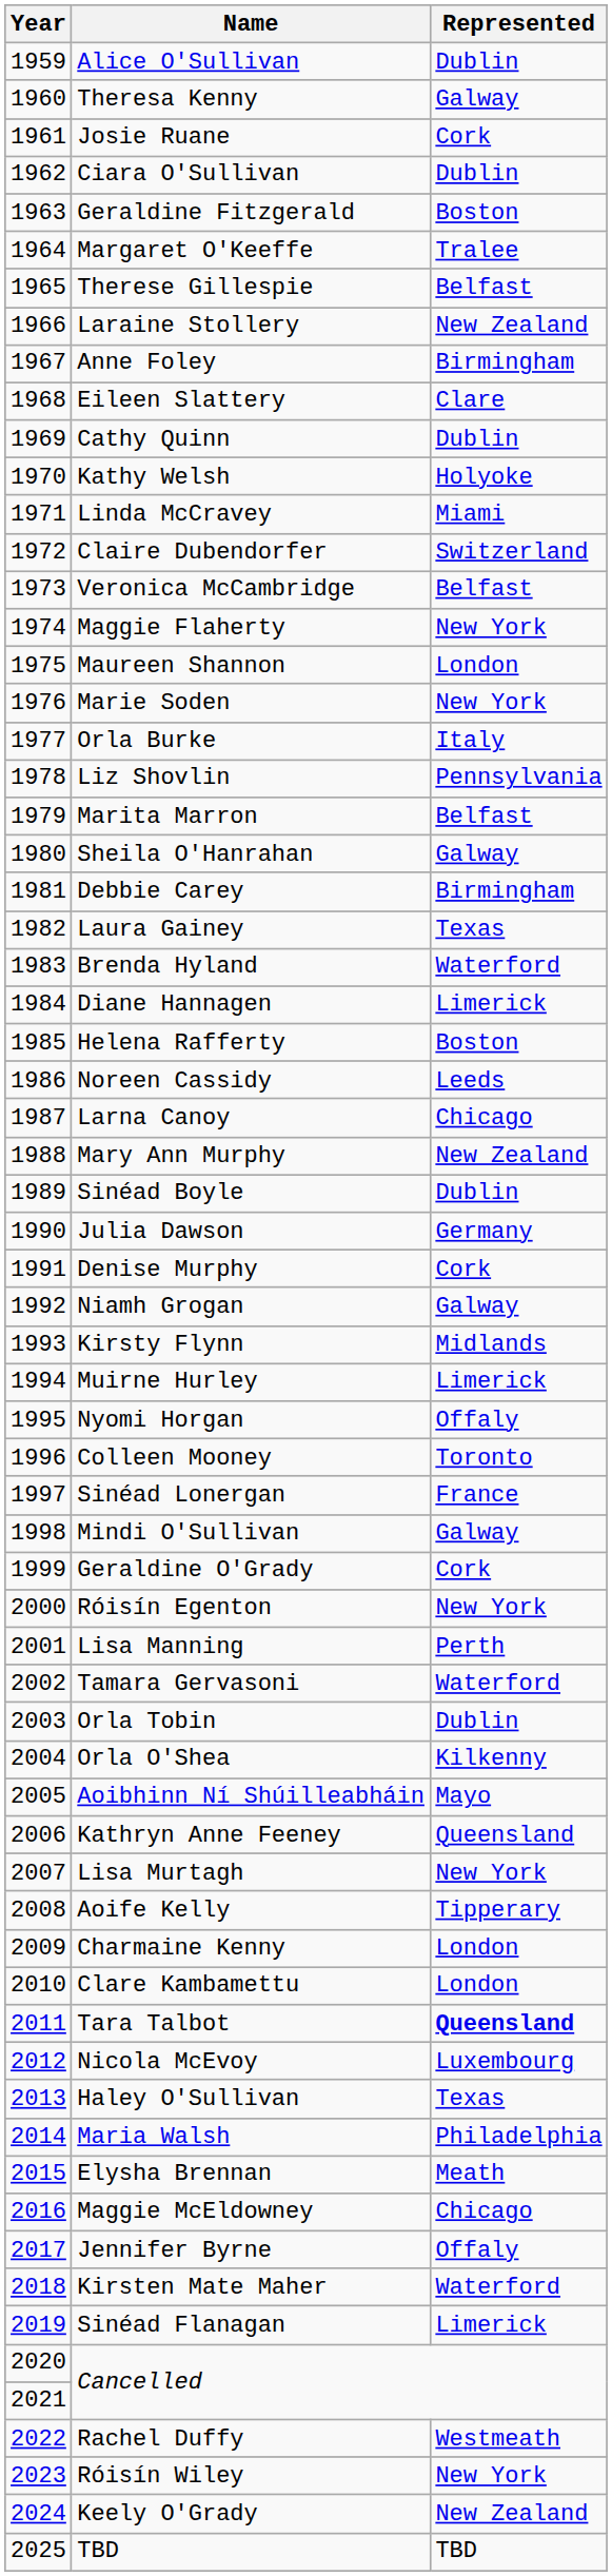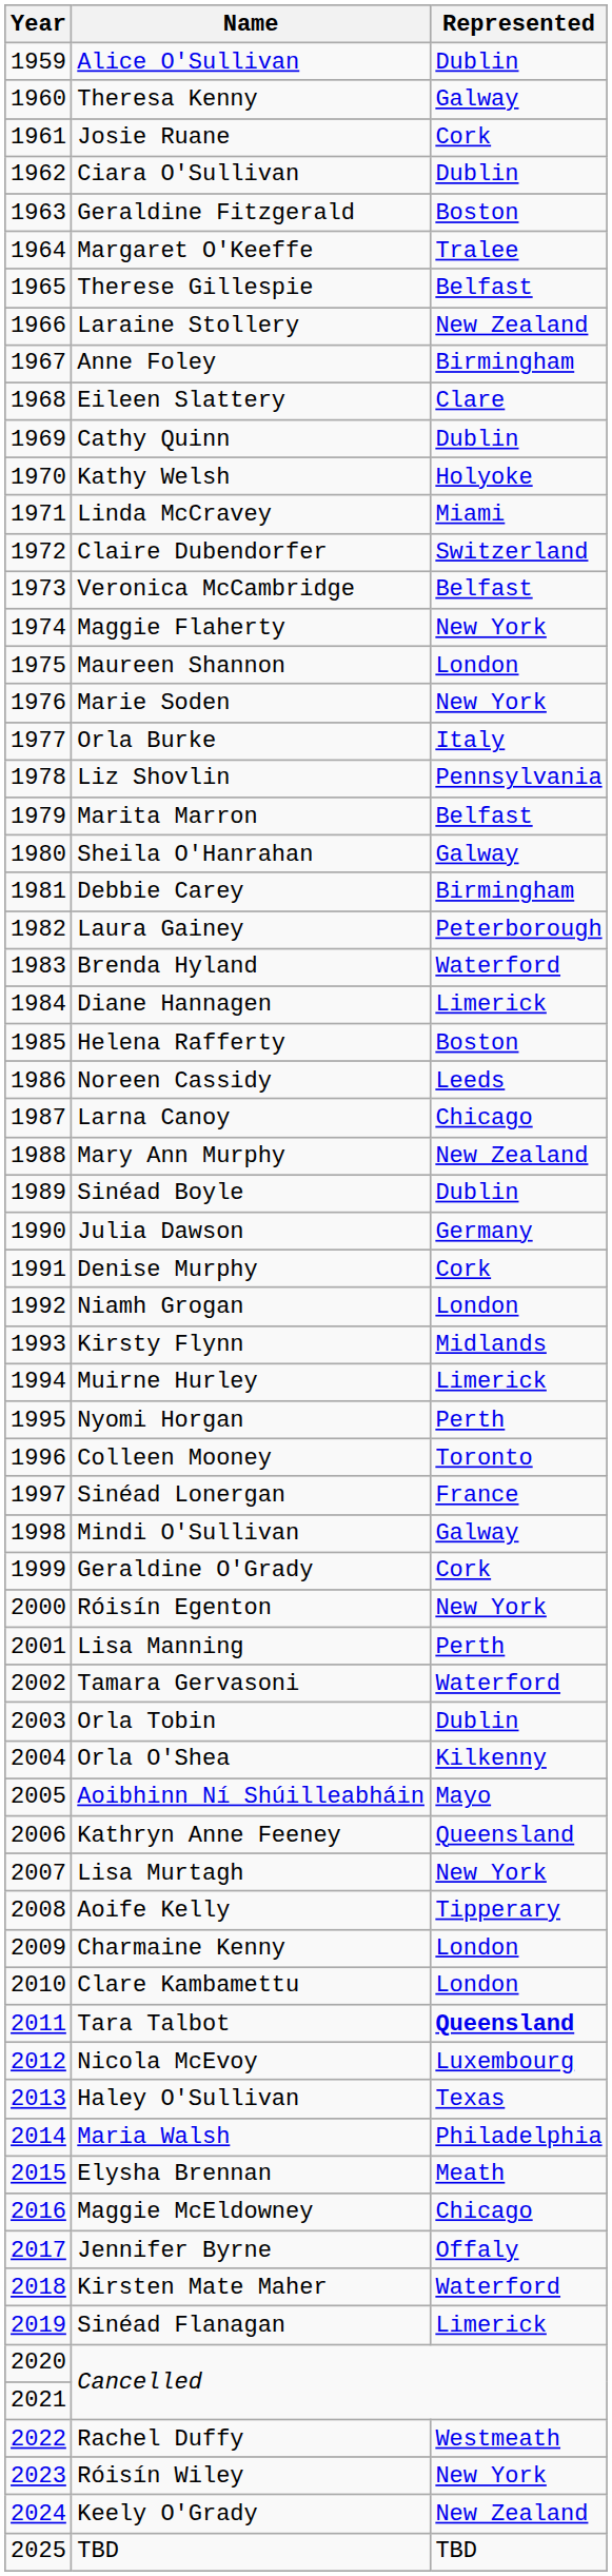 <table class="wikitable">
 <tr>
 <th>Year</th>
 <th>Name</th>
 <th>Represented</th>
 </tr>
 <tr>
 <td>1959</td>
 <td><a href='#'>Alice O'Sullivan</a></td>
 <td><a href='#'>Dublin</a></td>
 </tr>
 <tr>
 <td>1960</td>
 <td>Theresa Kenny</td>
 <td><a href='#'>Galway</a></td>
 </tr>
 <tr>
 <td>1961</td>
 <td>Josie Ruane</td>
 <td><a href='#'>Cork</a></td>
 </tr>
 <tr>
 <td>1962</td>
 <td>Ciara O'Sullivan</td>
 <td><a href='#'>Dublin</a></td>
 </tr>
 <tr>
 <td>1963</td>
 <td>Geraldine Fitzgerald</td>
 <td><a href='#'>Boston</a></td>
 </tr>
 <tr>
 <td>1964</td>
 <td>Margaret O'Keeffe</td>
 <td><a href='#'>Tralee</a></td>
 </tr>
 <tr>
 <td>1965</td>
 <td>Therese Gillespie</td>
 <td><a href='#'>Belfast</a></td>
 </tr>
 <tr>
 <td>1966</td>
 <td>Laraine Stollery</td>
 <td><a href='#'>New Zealand</a></td>
 </tr>
 <tr>
 <td>1967</td>
 <td>Anne Foley</td>
 <td><a href='#'>Birmingham</a></td>
 </tr>
 <tr>
 <td>1968</td>
 <td>Eileen Slattery</td>
 <td><a href='#'>Clare</a></td>
 </tr>
 <tr>
 <td>1969</td>
 <td>Cathy Quinn</td>
 <td><a href='#'>Dublin</a></td>
 </tr>
 <tr>
 <td>1970</td>
 <td>Kathy Welsh</td>
 <td><a href='#'>Holyoke</a></td>
 </tr>
 <tr>
 <td>1971</td>
 <td>Linda McCravey</td>
 <td><a href='#'>Miami</a></td>
 </tr>
 <tr>
 <td>1972</td>
 <td>Claire Dubendorfer</td>
 <td><a href='#'>Switzerland</a></td>
 </tr>
 <tr>
 <td>1973</td>
 <td>Veronica McCambridge</td>
 <td><a href='#'>Belfast</a></td>
 </tr>
 <tr>
 <td>1974</td>
 <td>Maggie Flaherty</td>
 <td><a href='#'>New York</a></td>
 </tr>
 <tr>
 <td>1975</td>
 <td>Maureen Shannon</td>
 <td><a href='#'>London</a></td>
 </tr>
 <tr>
 <td>1976</td>
 <td>Marie Soden</td>
 <td><a href='#'>New York</a></td>
 </tr>
 <tr>
 <td>1977</td>
 <td>Orla Burke</td>
 <td><a href='#'>Italy</a></td>
 </tr>
 <tr>
 <td>1978</td>
 <td>Liz Shovlin</td>
 <td><a href='#'>Pennsylvania</a></td>
 </tr>
 <tr>
 <td>1979</td>
 <td>Marita Marron</td>
 <td><a href='#'>Belfast</a></td>
 </tr>
 <tr>
 <td>1980</td>
 <td>Sheila O'Hanrahan</td>
 <td><a href='#'>Galway</a></td>
 </tr>
 <tr>
 <td>1981</td>
 <td>Debbie Carey</td>
 <td><a href='#'>Birmingham</a></td>
 </tr>
 <tr>
 <td>1982</td>
 <td>Laura Gainey</td>
-<td><a href='#'>Texas</a></td>
+<td><a href='#'>Peterborough</a></td>
 </tr>
 <tr>
 <td>1983</td>
 <td>Brenda Hyland</td>
 <td><a href='#'>Waterford</a></td>
 </tr>
 <tr>
 <td>1984</td>
 <td>Diane Hannagen</td>
 <td><a href='#'>Limerick</a></td>
 </tr>
 <tr>
 <td>1985</td>
 <td>Helena Rafferty</td>
 <td><a href='#'>Boston</a></td>
 </tr>
 <tr>
 <td>1986</td>
 <td>Noreen Cassidy</td>
 <td><a href='#'>Leeds</a></td>
 </tr>
 <tr>
 <td>1987</td>
 <td>Larna Canoy</td>
 <td><a href='#'>Chicago</a></td>
 </tr>
 <tr>
 <td>1988</td>
 <td>Mary Ann Murphy</td>
 <td><a href='#'>New Zealand</a></td>
 </tr>
 <tr>
 <td>1989</td>
 <td>Sinéad Boyle</td>
 <td><a href='#'>Dublin</a></td>
 </tr>
 <tr>
 <td>1990</td>
 <td>Julia Dawson</td>
 <td><a href='#'>Germany</a></td>
 </tr>
 <tr>
 <td>1991</td>
 <td>Denise Murphy</td>
 <td><a href='#'>Cork</a></td>
 </tr>
 <tr>
 <td>1992</td>
 <td>Niamh Grogan</td>
-<td><a href='#'>Galway</a></td>
+<td><a href='#'>London</a></td>
 </tr>
 <tr>
 <td>1993</td>
 <td>Kirsty Flynn</td>
 <td><a href='#'>Midlands</a></td>
 </tr>
 <tr>
 <td>1994</td>
 <td>Muirne Hurley</td>
 <td><a href='#'>Limerick</a></td>
 </tr>
 <tr>
 <td>1995</td>
 <td>Nyomi Horgan</td>
-<td><a href='#'>Offaly</a></td>
+<td><a href='#'>Perth</a></td>
 </tr>
 <tr>
 <td>1996</td>
 <td>Colleen Mooney</td>
 <td><a href='#'>Toronto</a></td>
 </tr>
 <tr>
 <td>1997</td>
 <td>Sinéad Lonergan</td>
 <td><a href='#'>France</a></td>
 </tr>
 <tr>
 <td>1998</td>
 <td>Mindi O'Sullivan</td>
 <td><a href='#'>Galway</a></td>
 </tr>
 <tr>
 <td>1999</td>
 <td>Geraldine O'Grady</td>
 <td><a href='#'>Cork</a></td>
 </tr>
 <tr>
 <td>2000</td>
 <td>Róisín Egenton</td>
 <td><a href='#'>New York</a></td>
 </tr>
 <tr>
 <td>2001</td>
 <td>Lisa Manning</td>
 <td><a href='#'>Perth</a></td>
 </tr>
 <tr>
 <td>2002</td>
 <td>Tamara Gervasoni</td>
 <td><a href='#'>Waterford</a></td>
 </tr>
 <tr>
 <td>2003</td>
 <td>Orla Tobin</td>
 <td><a href='#'>Dublin</a></td>
 </tr>
 <tr>
 <td>2004</td>
 <td>Orla O'Shea</td>
 <td><a href='#'>Kilkenny</a></td>
 </tr>
 <tr>
 <td>2005</td>
 <td><a href='#'>Aoibhinn Ní Shúilleabháin</a></td>
 <td><a href='#'>Mayo</a></td>
 </tr>
 <tr>
 <td>2006</td>
 <td>Kathryn Anne Feeney</td>
 <td><a href='#'>Queensland</a></td>
 </tr>
 <tr>
 <td>2007</td>
 <td>Lisa Murtagh</td>
 <td><a href='#'>New York</a></td>
 </tr>
 <tr>
 <td>2008</td>
 <td>Aoife Kelly</td>
 <td><a href='#'>Tipperary</a></td>
 </tr>
 <tr>
 <td>2009</td>
 <td>Charmaine Kenny</td>
 <td><a href='#'>London</a></td>
 </tr>
 <tr>
 <td>2010</td>
 <td>Clare Kambamettu</td>
 <td><a href='#'>London</a></td>
 </tr>
 <tr>
 <td><a href='#'>2011</a></td>
 <td>Tara Talbot</td>
 <td><strong><a href='#'>Queensland</a></strong></td>
 </tr>
 <tr>
 <td><a href='#'>2012</a></td>
 <td>Nicola McEvoy</td>
 <td><a href='#'>Luxembourg</a></td>
 </tr>
 <tr>
 <td><a href='#'>2013</a></td>
 <td>Haley O'Sullivan</td>
 <td><a href='#'>Texas</a></td>
 </tr>
 <tr>
 <td><a href='#'>2014</a></td>
 <td><a href='#'>Maria Walsh</a></td>
 <td><a href='#'>Philadelphia</a></td>
 </tr>
 <tr>
 <td><a href='#'>2015</a></td>
 <td>Elysha Brennan</td>
 <td><a href='#'>Meath</a></td>
 </tr>
 <tr>
 <td><a href='#'>2016</a></td>
 <td>Maggie McEldowney</td>
 <td><a href='#'>Chicago</a></td>
 </tr>
 <tr>
 <td><a href='#'>2017</a></td>
 <td>Jennifer Byrne</td>
 <td><a href='#'>Offaly</a></td>
 </tr>
 <tr>
 <td><a href='#'>2018</a></td>
 <td>Kirsten Mate Maher</td>
 <td><a href='#'>Waterford</a></td>
 </tr>
 <tr>
 <td><a href='#'>2019</a></td>
 <td>Sinéad Flanagan</td>
 <td><a href='#'>Limerick</a></td>
 </tr>
 <tr>
 <td>2020</td>
 <td colspan=2 rowspan=2><em>Cancelled</em></td>
 </tr>
 <tr>
 <td>2021</td>
 </tr>
 <tr>
 <td><a href='#'>2022</a></td>
 <td>Rachel Duffy</td>
 <td><a href='#'>Westmeath</a></td>
 </tr>
 <tr>
 <td><a href='#'>2023</a></td>
 <td>Róisín Wiley</td>
 <td><a href='#'>New York</a></td>
 </tr>
 <tr>
 <td><a href='#'>2024</a></td>
 <td>Keely O'Grady</td>
 <td><a href='#'>New Zealand</a></td>
 </tr>
 <tr>
 <td>2025</td>
 <td>TBD</td>
 <td>TBD</td>
 </tr>
 </table>
